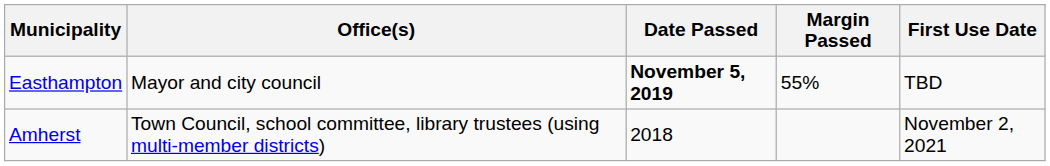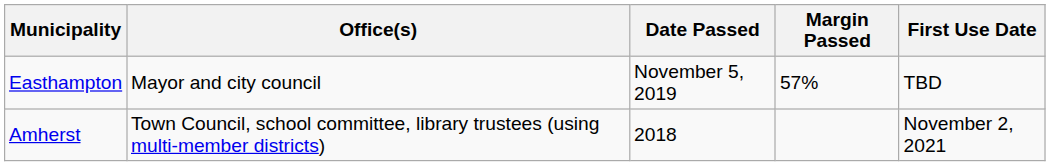 <table class="wikitable">
 <tr>
 <th>Municipality</th>
 <th>Office(s)</th>
 <th>Date Passed</th>
 <th>Margin Passed</th>
 <th>First Use Date</th>
 </tr>
 <tr>
 <td><a href='#'>Easthampton</a></td>
 <td>Mayor and city council</td>
-<td><strong>November 5, 2019</strong></td>
-<td>55%</td>
+<td>November 5, 2019</td>
+<td>57%</td>
 <td>TBD</td>
 </tr>
 <tr>
 <td><a href='#'>Amherst</a></td>
 <td>Town Council, school committee, library trustees (using <a href='#'>multi-member districts</a>)</td>
 <td>2018</td>
 <td></td>
 <td>November 2, 2021</td>
 </tr>
 </table>
